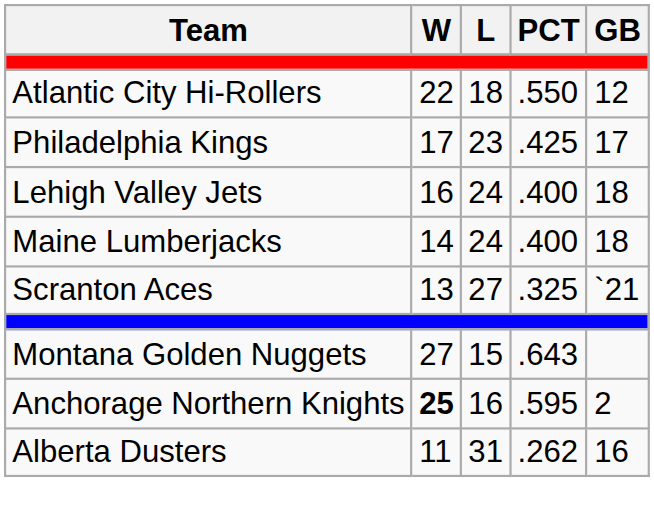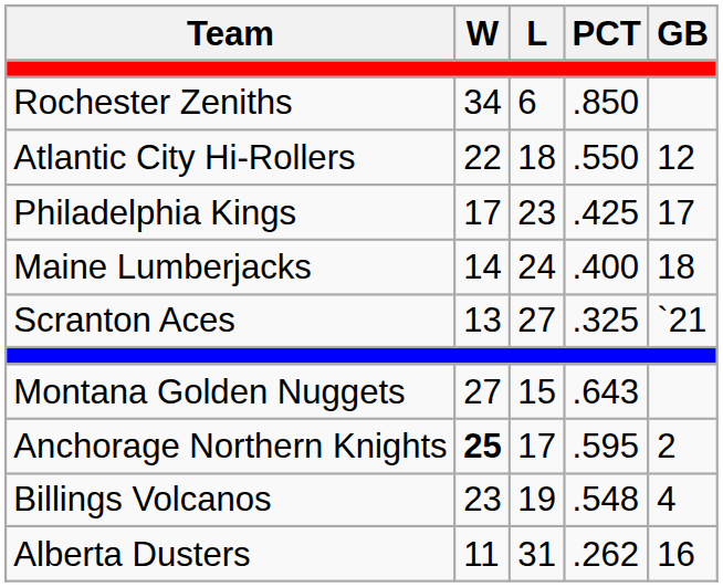 <table class="wikitable" style="font-size:90%">
 <tr>
 <th>Team</th>
 <th>W</th>
 <th>L</th>
 <th>PCT</th>
 <th>GB</th>
 </tr>
 <tr>
 <th style="background:red" colspan="5"></th>
+</tr>
+<tr>
+<td>Rochester Zeniths</td>
+<td>34</td>
+<td>6</td>
+<td>.850</td>
+<td></td>
 </tr>
 <tr>
 <td>Atlantic City Hi-Rollers</td>
 <td>22</td>
 <td>18</td>
 <td>.550</td>
 <td>12</td>
 </tr>
 <tr>
 <td>Philadelphia Kings</td>
 <td>17</td>
 <td>23</td>
 <td>.425</td>
 <td>17</td>
-</tr>
-<tr>
-<td>Lehigh Valley Jets</td>
-<td>16</td>
-<td>24</td>
-<td>.400</td>
-<td>18</td>
 </tr>
 <tr>
 <td>Maine Lumberjacks</td>
 <td>14</td>
 <td>24</td>
 <td>.400</td>
 <td>18</td>
 </tr>
 <tr>
 <td>Scranton Aces</td>
 <td>13</td>
 <td>27</td>
 <td>.325</td>
 <td>`21</td>
 </tr>
 <tr>
 <th style="background:blue" colspan="5"></th>
 </tr>
 <tr>
 <td>Montana Golden Nuggets</td>
 <td>27</td>
 <td>15</td>
 <td>.643</td>
 <td></td>
 </tr>
 <tr>
 <td>Anchorage Northern Knights</td>
 <td><strong>25</strong></td>
-<td>16</td>
+<td>17</td>
 <td>.595</td>
 <td>2</td>
+</tr>
+<tr>
+<td>Billings Volcanos</td>
+<td>23</td>
+<td>19</td>
+<td>.548</td>
+<td>4</td>
 </tr>
 <tr>
 <td>Alberta Dusters</td>
 <td>11</td>
 <td>31</td>
 <td>.262</td>
 <td>16</td>
 </tr>
 </table>
